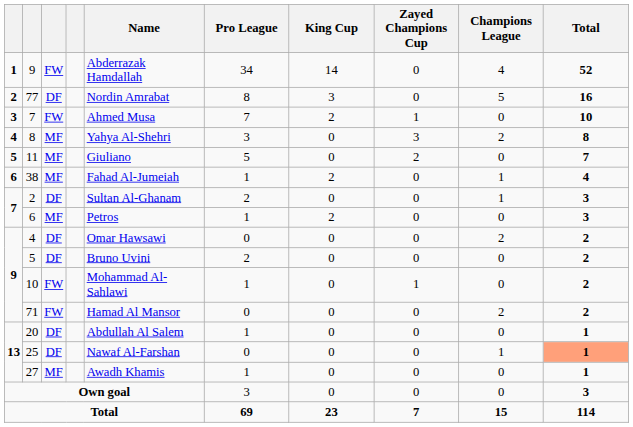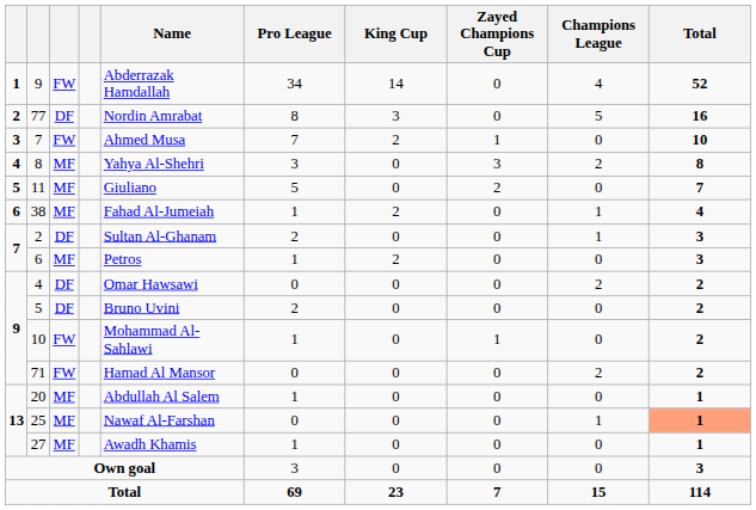 <table class="wikitable" style="text-align:center">
 <tr>
 <th width=15></th>
 <th width=15></th>
 <th width=15></th>
 <th width=15></th>
 <th width=145>Name</th>
 <th width=100>Pro League</th>
 <th width=100>King Cup</th>
 <th width=100>Zayed Champions Cup</th>
 <th width=100>Champions League</th>
 <th width=100>Total</th>
 </tr>
 <tr>
 <td><strong>1</strong></td>
 <td>9</td>
 <td><a href='#'>FW</a></td>
 <td></td>
 <td align=left><a href='#'>Abderrazak Hamdallah</a></td>
 <td>34</td>
 <td>14</td>
 <td>0</td>
 <td>4</td>
 <td><strong>52</strong></td>
 </tr>
 <tr>
 <td><strong>2</strong></td>
 <td>77</td>
 <td><a href='#'>DF</a></td>
 <td></td>
 <td align=left><a href='#'>Nordin Amrabat</a></td>
 <td>8</td>
 <td>3</td>
 <td>0</td>
 <td>5</td>
 <td><strong>16</strong></td>
 </tr>
 <tr>
 <td><strong>3</strong></td>
 <td>7</td>
 <td><a href='#'>FW</a></td>
 <td></td>
 <td align=left><a href='#'>Ahmed Musa</a></td>
 <td>7</td>
 <td>2</td>
 <td>1</td>
 <td>0</td>
 <td><strong>10</strong></td>
 </tr>
 <tr>
 <td><strong>4</strong></td>
 <td>8</td>
 <td><a href='#'>MF</a></td>
 <td></td>
 <td align=left><a href='#'>Yahya Al-Shehri</a></td>
 <td>3</td>
 <td>0</td>
 <td>3</td>
 <td>2</td>
 <td><strong>8</strong></td>
 </tr>
 <tr>
 <td><strong>5</strong></td>
 <td>11</td>
 <td><a href='#'>MF</a></td>
 <td></td>
 <td align=left><a href='#'>Giuliano</a></td>
 <td>5</td>
 <td>0</td>
 <td>2</td>
 <td>0</td>
 <td><strong>7</strong></td>
 </tr>
 <tr>
 <td><strong>6</strong></td>
 <td>38</td>
 <td><a href='#'>MF</a></td>
 <td></td>
 <td align=left><a href='#'>Fahad Al-Jumeiah</a></td>
 <td>1</td>
 <td>2</td>
 <td>0</td>
 <td>1</td>
 <td><strong>4</strong></td>
 </tr>
 <tr>
 <td rowspan=2><strong>7</strong></td>
 <td>2</td>
 <td><a href='#'>DF</a></td>
 <td></td>
 <td align=left><a href='#'>Sultan Al-Ghanam</a></td>
 <td>2</td>
 <td>0</td>
 <td>0</td>
 <td>1</td>
 <td><strong>3</strong></td>
 </tr>
 <tr>
 <td>6</td>
 <td><a href='#'>MF</a></td>
 <td></td>
 <td align=left><a href='#'>Petros</a></td>
 <td>1</td>
 <td>2</td>
 <td>0</td>
 <td>0</td>
 <td><strong>3</strong></td>
 </tr>
 <tr>
 <td rowspan=4><strong>9</strong></td>
 <td>4</td>
 <td><a href='#'>DF</a></td>
 <td></td>
 <td align=left><a href='#'>Omar Hawsawi</a></td>
 <td>0</td>
 <td>0</td>
 <td>0</td>
 <td>2</td>
 <td><strong>2</strong></td>
 </tr>
 <tr>
 <td>5</td>
 <td><a href='#'>DF</a></td>
 <td></td>
 <td align=left><a href='#'>Bruno Uvini</a></td>
 <td>2</td>
 <td>0</td>
 <td>0</td>
 <td>0</td>
 <td><strong>2</strong></td>
 </tr>
 <tr>
 <td>10</td>
 <td><a href='#'>FW</a></td>
 <td></td>
 <td align=left><a href='#'>Mohammad Al-Sahlawi</a></td>
 <td>1</td>
 <td>0</td>
 <td>1</td>
 <td>0</td>
 <td><strong>2</strong></td>
 </tr>
 <tr>
 <td>71</td>
 <td><a href='#'>FW</a></td>
 <td></td>
 <td align=left><a href='#'>Hamad Al Mansor</a></td>
 <td>0</td>
 <td>0</td>
 <td>0</td>
 <td>2</td>
 <td><strong>2</strong></td>
 </tr>
 <tr>
 <td rowspan=3><strong>13</strong></td>
 <td>20</td>
-<td><a href='#'>DF</a></td>
+<td><a href='#'>MF</a></td>
 <td></td>
 <td align=left><a href='#'>Abdullah Al Salem</a></td>
 <td>1</td>
 <td>0</td>
 <td>0</td>
 <td>0</td>
 <td><strong>1</strong></td>
 </tr>
 <tr>
 <td>25</td>
-<td><a href='#'>DF</a></td>
+<td><a href='#'>MF</a></td>
 <td></td>
 <td align=left><a href='#'>Nawaf Al-Farshan</a></td>
 <td>0</td>
 <td>0</td>
 <td>0</td>
 <td>1</td>
 <td style="background: lightsalmon;"><strong>1</strong></td>
 </tr>
 <tr>
 <td>27</td>
 <td><a href='#'>MF</a></td>
 <td></td>
 <td align=left><a href='#'>Awadh Khamis</a></td>
 <td>1</td>
 <td>0</td>
 <td>0</td>
 <td>0</td>
 <td><strong>1</strong></td>
 </tr>
 <tr>
 <td colspan=5><strong>Own goal</strong></td>
 <td>3</td>
 <td>0</td>
 <td>0</td>
 <td>0</td>
 <td><strong>3</strong></td>
 </tr>
 <tr>
 <td colspan=5><strong>Total</strong></td>
 <td><strong>69</strong></td>
 <td><strong>23</strong></td>
 <td><strong>7</strong></td>
 <td><strong>15</strong></td>
 <td><strong>114</strong></td>
 </tr>
 </table>
